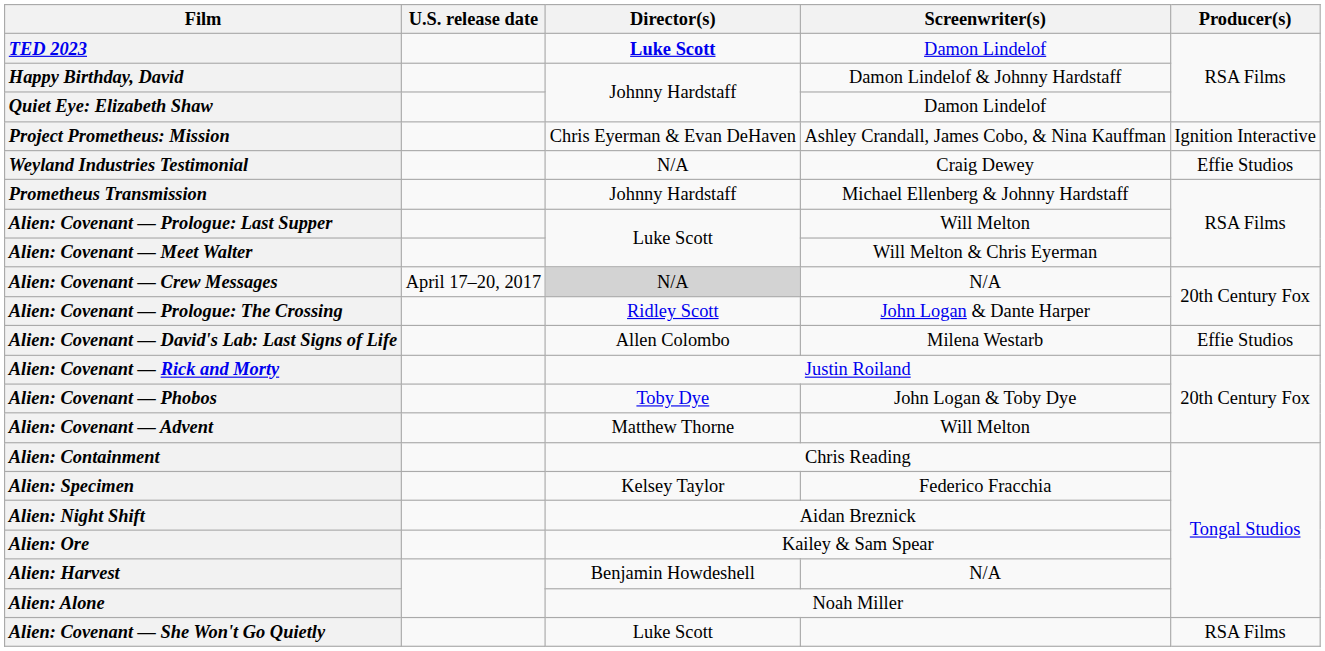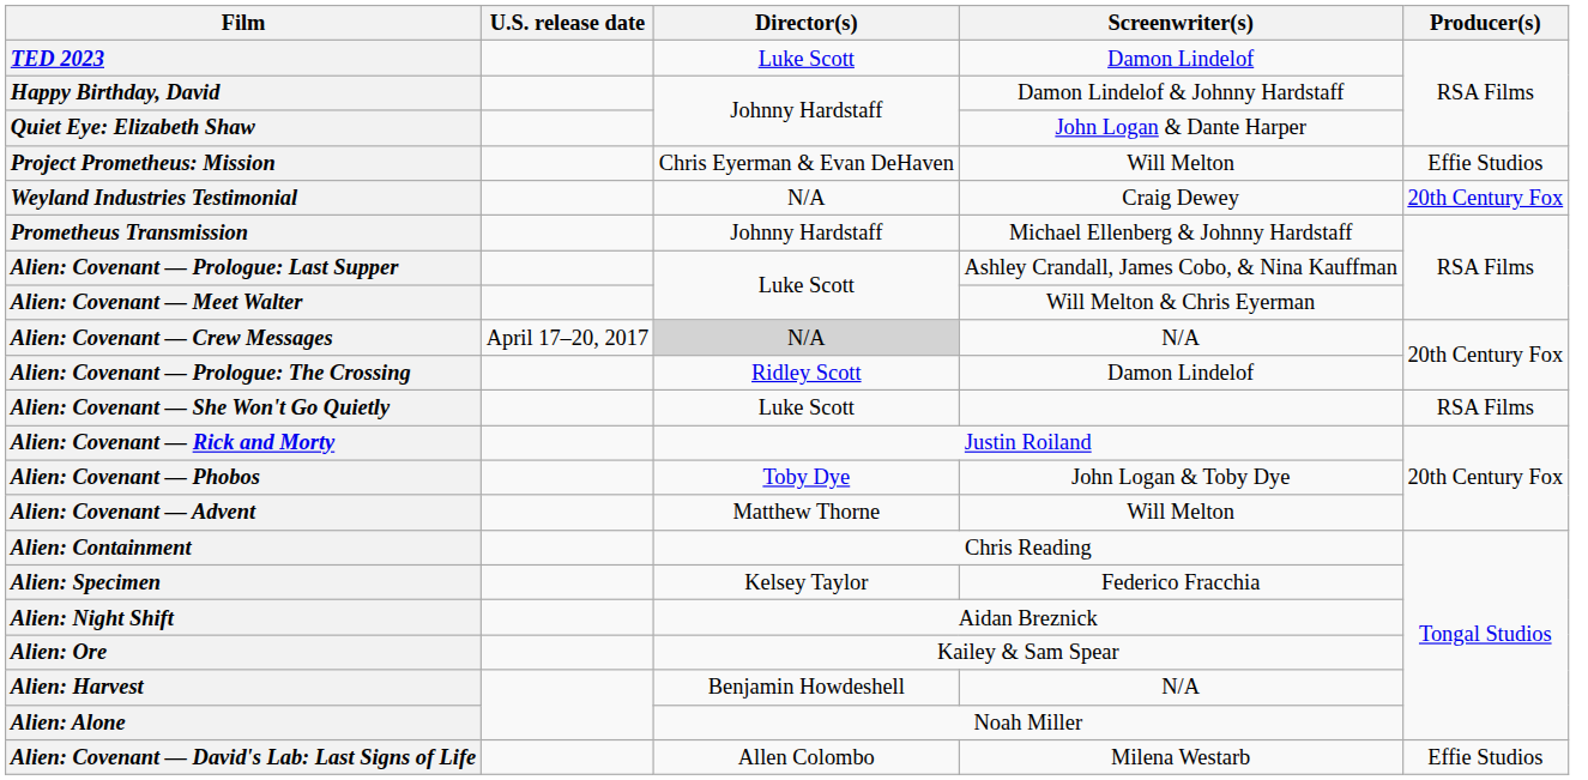 <table class="wikitable plainrowheaders" style="text-align:center;">
 <tr>
 <th scope="col">Film</th>
 <th scope="col">U.S. release date</th>
 <th scope="col">Director(s)</th>
 <th scope="col">Screenwriter(s)</th>
 <th scope="col">Producer(s)</th>
 </tr>
 <tr>
 <th scope="row" style="text-align:left"><em><a href='#'>TED 2023</a></em></th>
 <td style="text-align:center"></td>
-<td><strong><a href='#'>Luke Scott</a></strong></td>
+<td><a href='#'>Luke Scott</a></td>
 <td><a href='#'>Damon Lindelof</a></td>
 <td rowspan="3">RSA Films</td>
 </tr>
 <tr>
 <th scope="row" style="text-align:left"><em>Happy Birthday, David</em></th>
 <td style="text-align:center"></td>
 <td rowspan="2">Johnny Hardstaff</td>
 <td>Damon Lindelof & Johnny Hardstaff</td>
 </tr>
 <tr>
 <th scope="row" style="text-align:left"><em>Quiet Eye: Elizabeth Shaw</em></th>
 <td style="text-align:center"></td>
-<td>Damon Lindelof</td>
+<td><a href='#'>John Logan</a> & Dante Harper</td>
 </tr>
 <tr>
 <th scope="row" style="text-align:left"><em>Project Prometheus: Mission</em></th>
 <td style="text-align:center"></td>
 <td>Chris Eyerman & Evan DeHaven</td>
-<td>Ashley Crandall, James Cobo, & Nina Kauffman</td>
-<td>Ignition Interactive</td>
+<td>Will Melton</td>
+<td>Effie Studios</td>
 </tr>
 <tr>
 <th scope="row" style="text-align:left"><em>Weyland Industries Testimonial</em></th>
 <td style="text-align:center"></td>
 <td>N/A</td>
 <td>Craig Dewey</td>
-<td>Effie Studios</td>
+<td><a href='#'>20th Century Fox</a></td>
 </tr>
 <tr>
 <th scope="row" style="text-align:left"><em>Prometheus Transmission</em></th>
 <td style="text-align:center"></td>
 <td>Johnny Hardstaff</td>
 <td>Michael Ellenberg & Johnny Hardstaff</td>
 <td rowspan="3">RSA Films</td>
 </tr>
 <tr>
 <th scope="row" style="text-align:left"><em>Alien: Covenant — Prologue: Last Supper</em></th>
 <td style="text-align:center"></td>
 <td rowspan="2">Luke Scott</td>
-<td>Will Melton</td>
+<td>Ashley Crandall, James Cobo, & Nina Kauffman</td>
 </tr>
 <tr>
 <th scope="row" style="text-align:left"><em>Alien: Covenant — Meet Walter</em></th>
 <td style="text-align:center"></td>
 <td>Will Melton & Chris Eyerman</td>
 </tr>
 <tr>
 <th scope="row" style="text-align:left"><em>Alien: Covenant — Crew Messages</em></th>
 <td style="text-align:center">April 17–20, 2017</td>
 <td style="background: lightgrey;">N/A</td>
 <td>N/A</td>
 <td rowspan="2">20th Century Fox</td>
 </tr>
 <tr>
 <th scope="row" style="text-align:left"><em>Alien: Covenant — Prologue: The Crossing</em></th>
 <td style="text-align:center"></td>
 <td><a href='#'>Ridley Scott</a></td>
-<td><a href='#'>John Logan</a> & Dante Harper</td>
+<td>Damon Lindelof</td>
 </tr>
 <tr>
-<th scope="row" style="text-align:left"><em>Alien: Covenant — David's Lab: Last Signs of Life</em></th>
+<th scope="row" style="text-align:left"><em>Alien: Covenant — She Won't Go Quietly</em></th>
 <td style="text-align:center"></td>
-<td>Allen Colombo</td>
-<td>Milena Westarb</td>
-<td>Effie Studios</td>
+<td>Luke Scott</td>
+<td></td>
+<td>RSA Films</td>
 </tr>
 <tr>
 <th scope="row" style="text-align:left"><em>Alien: Covenant — <a href='#'>Rick and Morty</a></em></th>
 <td style="text-align:center"></td>
 <td colspan="2"><a href='#'>Justin Roiland</a></td>
 <td rowspan="3">20th Century Fox</td>
 </tr>
 <tr>
 <th scope="row" style="text-align:left"><em>Alien: Covenant — Phobos</em></th>
 <td style="text-align:center"></td>
 <td><a href='#'>Toby Dye</a></td>
 <td>John Logan & Toby Dye</td>
 </tr>
 <tr>
 <th scope="row" style="text-align:left"><em>Alien: Covenant — Advent</em></th>
 <td style="text-align:center"></td>
 <td>Matthew Thorne</td>
 <td>Will Melton</td>
 </tr>
 <tr>
 <th scope="row" style="text-align:left"><em>Alien: Containment</em></th>
 <td style="text-align:center"></td>
 <td colspan="2">Chris Reading</td>
 <td rowspan="6"><a href='#'>Tongal Studios</a></td>
 </tr>
 <tr>
 <th scope="row" style="text-align:left"><em>Alien: Specimen</em></th>
 <td style="text-align:center"></td>
 <td>Kelsey Taylor</td>
 <td>Federico Fracchia</td>
 </tr>
 <tr>
 <th scope="row" style="text-align:left"><em>Alien: Night Shift</em></th>
 <td style="text-align:center"></td>
 <td colspan="2">Aidan Breznick</td>
 </tr>
 <tr>
 <th scope="row" style="text-align:left"><em>Alien: Ore</em></th>
 <td style="text-align:center"></td>
 <td colspan="2">Kailey & Sam Spear</td>
 </tr>
 <tr>
 <th scope="row" style="text-align:left"><em>Alien: Harvest</em></th>
 <td rowspan="2" style="text-align:center"></td>
 <td>Benjamin Howdeshell</td>
 <td>N/A</td>
 </tr>
 <tr>
 <th scope="row" style="text-align:left"><em>Alien: Alone</em></th>
 <td colspan="2">Noah Miller</td>
 </tr>
 <tr>
-<th scope="row" style="text-align:left"><em>Alien: Covenant — She Won't Go Quietly</em></th>
+<th scope="row" style="text-align:left"><em>Alien: Covenant — David's Lab: Last Signs of Life</em></th>
 <td style="text-align:center"></td>
-<td>Luke Scott</td>
-<td></td>
-<td>RSA Films</td>
+<td>Allen Colombo</td>
+<td>Milena Westarb</td>
+<td>Effie Studios</td>
 </tr>
 </table>
